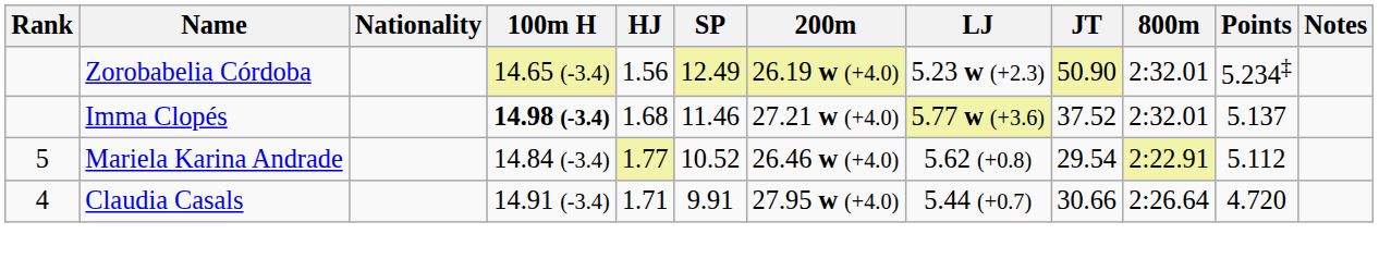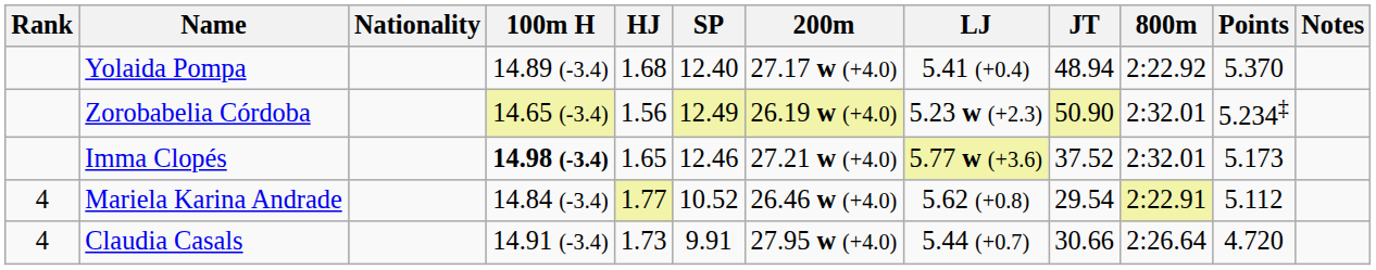 <table class="wikitable sortable" style="text-align:center">
 <tr>
 <th>Rank</th>
 <th>Name</th>
 <th>Nationality</th>
 <th>100m H</th>
 <th>HJ</th>
 <th>SP</th>
 <th>200m</th>
 <th>LJ</th>
 <th>JT</th>
 <th>800m</th>
 <th>Points</th>
 <th>Notes</th>
+</tr>
+<tr>
+<td align=center></td>
+<td align=left><a href='#'>Yolaida Pompa</a></td>
+<td align=left></td>
+<td>14.89 <small>(-3.4)</small></td>
+<td>1.68</td>
+<td>12.40</td>
+<td>27.17 <strong>w</strong> <small>(+4.0)</small></td>
+<td>5.41 <small>(+0.4)</small></td>
+<td>48.94</td>
+<td>2:22.92</td>
+<td>5.370</td>
+<td></td>
 </tr>
 <tr>
 <td align=center></td>
 <td align=left><a href='#'>Zorobabelia Córdoba</a></td>
 <td align=left></td>
 <td bgcolor=#F2F5A9>14.65 <small>(-3.4)</small></td>
 <td>1.56</td>
 <td bgcolor=#F2F5A9>12.49</td>
 <td bgcolor=#F2F5A9>26.19 <strong>w</strong> <small>(+4.0)</small></td>
 <td>5.23 <strong>w</strong> <small>(+2.3)</small></td>
 <td bgcolor=#F2F5A9>50.90</td>
 <td>2:32.01</td>
 <td>5.234<sup>‡</sup></td>
 <td></td>
 </tr>
 <tr>
 <td align=center></td>
 <td align=left><a href='#'>Imma Clopés</a></td>
 <td align=left></td>
 <td><strong>14.98 <small>(-3.4)</small></strong></td>
-<td>1.68</td>
-<td>11.46</td>
+<td>1.65</td>
+<td>12.46</td>
 <td>27.21 <strong>w</strong> <small>(+4.0)</small></td>
 <td bgcolor=#F2F5A9>5.77 <strong>w</strong> <small>(+3.6)</small></td>
 <td>37.52</td>
 <td>2:32.01</td>
-<td>5.137</td>
+<td>5.173</td>
 <td></td>
 </tr>
 <tr>
-<td align=center>5</td>
+<td align=center>4</td>
 <td align=left><a href='#'>Mariela Karina Andrade</a></td>
 <td align=left></td>
 <td>14.84 <small>(-3.4)</small></td>
 <td bgcolor=#F2F5A9>1.77</td>
 <td>10.52</td>
 <td>26.46 <strong>w</strong> <small>(+4.0)</small></td>
 <td>5.62 <small>(+0.8)</small></td>
 <td>29.54</td>
 <td bgcolor=#F2F5A9>2:22.91</td>
 <td>5.112</td>
 <td></td>
 </tr>
 <tr>
 <td align=center>4</td>
 <td align=left><a href='#'>Claudia Casals</a></td>
 <td align=left></td>
 <td>14.91 <small>(-3.4)</small></td>
-<td>1.71</td>
+<td>1.73</td>
 <td>9.91</td>
 <td>27.95 <strong>w</strong> <small>(+4.0)</small></td>
 <td>5.44 <small>(+0.7)</small></td>
 <td>30.66</td>
 <td>2:26.64</td>
 <td>4.720</td>
 <td></td>
 </tr>
 </table>
